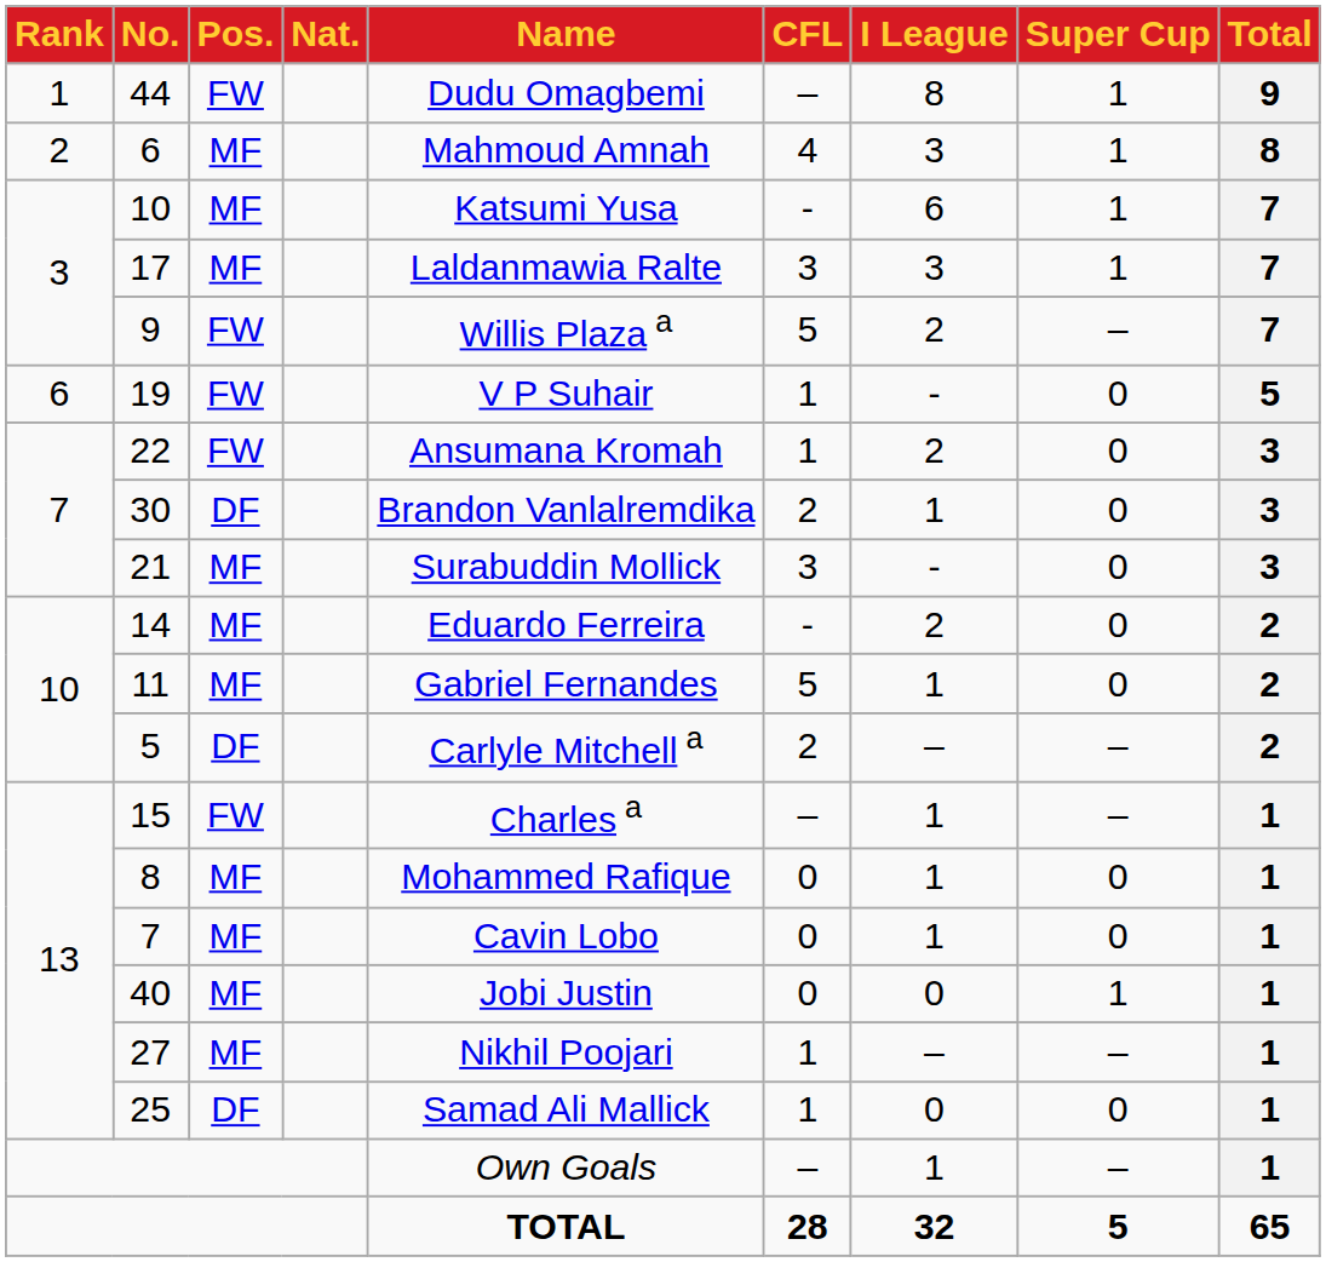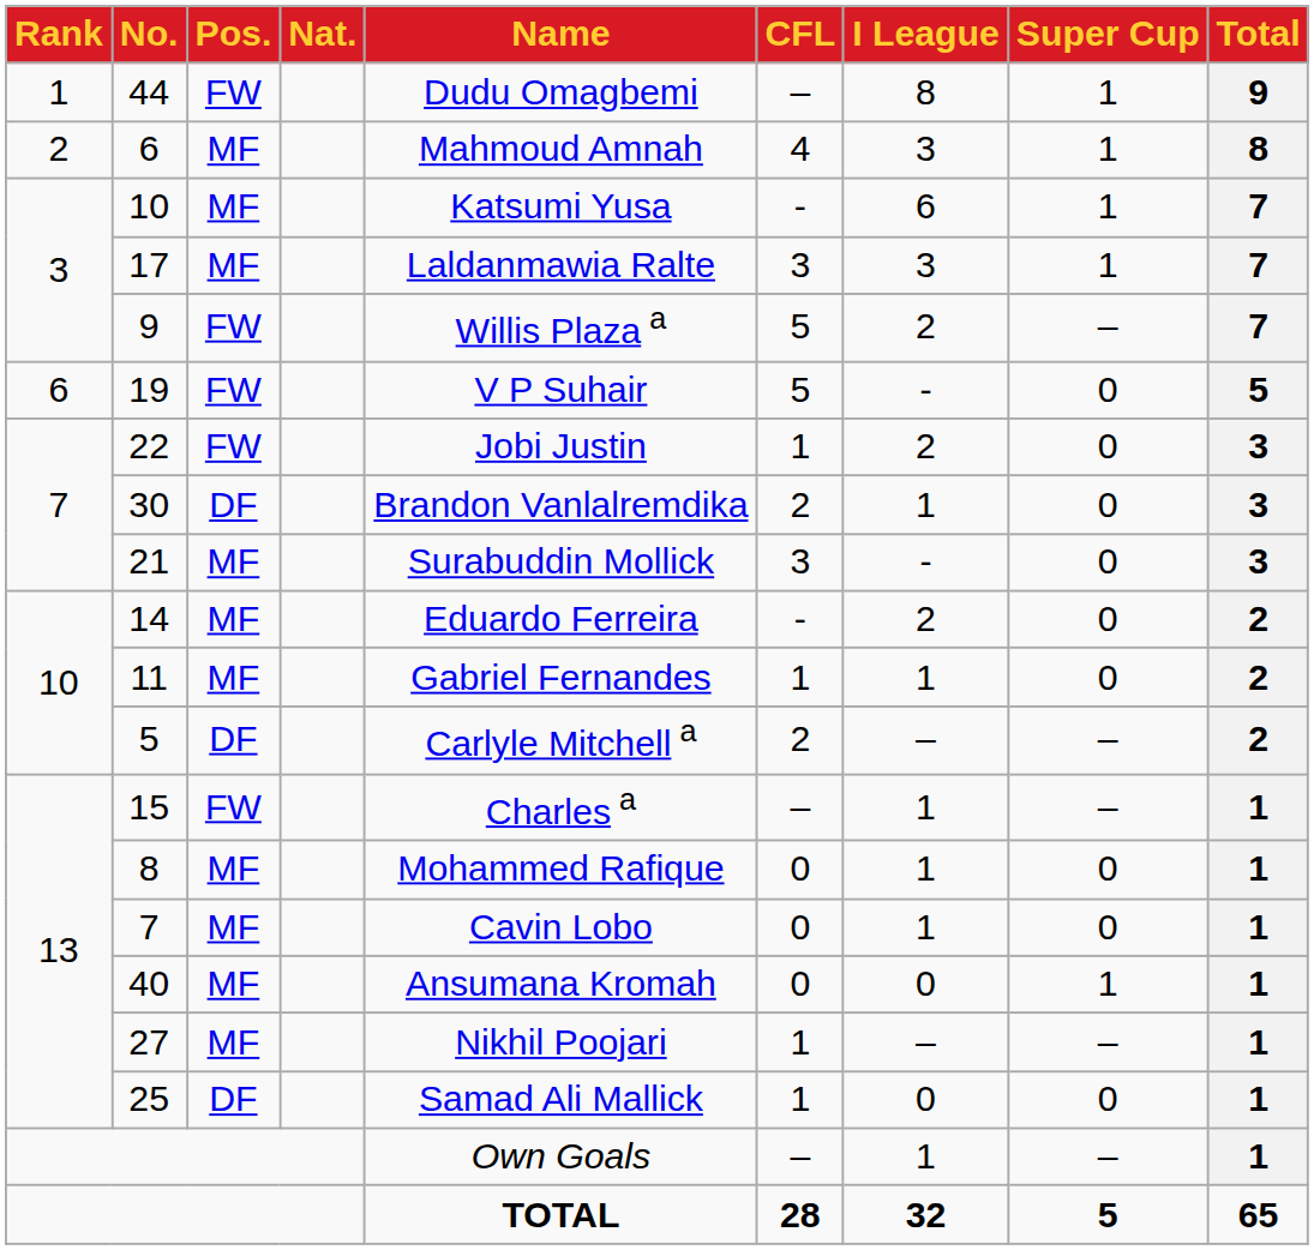 <table class="wikitable" style="text-align:center;">
 <tr>
 <th style="background:#d71a23; color:#ffcd31; text-align:center;">Rank</th>
 <th style="background:#d71a23; color:#ffcd31; text-align:center;">No.</th>
 <th style="background:#d71a23; color:#ffcd31; text-align:center;">Pos.</th>
 <th style="background:#d71a23; color:#ffcd31; text-align:center;">Nat.</th>
 <th style="background:#d71a23; color:#ffcd31; text-align:center;">Name</th>
 <th style="background:#d71a23; color:#ffcd31; text-align:center;">CFL</th>
 <th style="background:#d71a23; color:#ffcd31; text-align:center;">I League</th>
 <th style="background:#d71a23; color:#ffcd31; text-align:center;">Super Cup</th>
 <th style="background:#d71a23; color:#ffcd31; text-align:center;">Total</th>
 </tr>
 <tr>
 <td rowspan="1">1</td>
 <td>44</td>
 <td><a href='#'>FW</a></td>
 <td></td>
 <td><a href='#'>Dudu Omagbemi</a></td>
 <td>–</td>
 <td>8</td>
 <td>1</td>
 <th scope="col"><strong>9</strong></th>
 </tr>
 <tr>
 <td rowspan="1">2</td>
 <td>6</td>
 <td><a href='#'>MF</a></td>
 <td></td>
 <td><a href='#'>Mahmoud Amnah</a></td>
 <td>4</td>
 <td>3</td>
 <td>1</td>
 <th scope="col"><strong>8</strong></th>
 </tr>
 <tr>
 <td rowspan="3">3</td>
 <td>10</td>
 <td><a href='#'>MF</a></td>
 <td></td>
 <td><a href='#'>Katsumi Yusa</a></td>
 <td>-</td>
 <td>6</td>
 <td>1</td>
 <th scope="col"><strong>7</strong></th>
 </tr>
 <tr>
 <td>17</td>
 <td><a href='#'>MF</a></td>
 <td></td>
 <td><a href='#'>Laldanmawia Ralte</a></td>
 <td>3</td>
 <td>3</td>
 <td>1</td>
 <th scope="col"><strong>7</strong></th>
 </tr>
 <tr>
 <td>9</td>
 <td><a href='#'>FW</a></td>
 <td></td>
 <td><a href='#'>Willis Plaza</a><sup> a</sup></td>
 <td>5</td>
 <td>2</td>
 <td>–</td>
 <th scope="col"><strong>7</strong></th>
 </tr>
 <tr>
 <td rowspan="1">6</td>
 <td>19</td>
 <td><a href='#'>FW</a></td>
 <td></td>
 <td><a href='#'>V P Suhair</a></td>
-<td>1</td>
+<td>5</td>
 <td>-</td>
 <td>0</td>
 <th scope="col"><strong>5</strong></th>
 </tr>
 <tr>
 <td rowspan="3">7</td>
 <td>22</td>
 <td><a href='#'>FW</a></td>
 <td></td>
-<td><a href='#'>Ansumana Kromah</a></td>
+<td><a href='#'>Jobi Justin</a></td>
 <td>1</td>
 <td>2</td>
 <td>0</td>
 <th scope="col"><strong>3</strong></th>
 </tr>
 <tr>
 <td>30</td>
 <td><a href='#'>DF</a></td>
 <td></td>
 <td><a href='#'>Brandon Vanlalremdika</a></td>
 <td>2</td>
 <td>1</td>
 <td>0</td>
 <th scope="col"><strong>3</strong></th>
 </tr>
 <tr>
 <td>21</td>
 <td><a href='#'>MF</a></td>
 <td></td>
 <td><a href='#'>Surabuddin Mollick</a></td>
 <td>3</td>
 <td>-</td>
 <td>0</td>
 <th scope="col"><strong>3</strong></th>
 </tr>
 <tr>
 <td rowspan="3">10</td>
 <td>14</td>
 <td><a href='#'>MF</a></td>
 <td></td>
 <td><a href='#'>Eduardo Ferreira</a></td>
 <td>-</td>
 <td>2</td>
 <td>0</td>
 <th scope="col"><strong>2</strong></th>
 </tr>
 <tr>
 <td>11</td>
 <td><a href='#'>MF</a></td>
 <td></td>
 <td><a href='#'>Gabriel Fernandes</a></td>
-<td>5</td>
+<td>1</td>
 <td>1</td>
 <td>0</td>
 <th scope="col"><strong>2</strong></th>
 </tr>
 <tr>
 <td>5</td>
 <td><a href='#'>DF</a></td>
 <td></td>
 <td><a href='#'>Carlyle Mitchell</a><sup> a</sup></td>
 <td>2</td>
 <td>–</td>
 <td>–</td>
 <th scope="col"><strong>2</strong></th>
 </tr>
 <tr>
 <td rowspan="6">13</td>
 <td>15</td>
 <td><a href='#'>FW</a></td>
 <td></td>
 <td><a href='#'>Charles</a><sup> a</sup></td>
 <td>–</td>
 <td>1</td>
 <td>–</td>
 <th scope="col"><strong>1</strong></th>
 </tr>
 <tr>
 <td>8</td>
 <td><a href='#'>MF</a></td>
 <td></td>
 <td><a href='#'>Mohammed Rafique</a></td>
 <td>0</td>
 <td>1</td>
 <td>0</td>
 <th scope="col"><strong>1</strong></th>
 </tr>
 <tr>
 <td>7</td>
 <td><a href='#'>MF</a></td>
 <td></td>
 <td><a href='#'>Cavin Lobo</a></td>
 <td>0</td>
 <td>1</td>
 <td>0</td>
 <th scope="col"><strong>1</strong></th>
 </tr>
 <tr>
 <td>40</td>
 <td><a href='#'>MF</a></td>
 <td></td>
-<td><a href='#'>Jobi Justin</a></td>
+<td><a href='#'>Ansumana Kromah</a></td>
 <td>0</td>
 <td>0</td>
 <td>1</td>
 <th scope="col"><strong>1</strong></th>
 </tr>
 <tr>
 <td>27</td>
 <td><a href='#'>MF</a></td>
 <td></td>
 <td><a href='#'>Nikhil Poojari</a></td>
 <td>1</td>
 <td>–</td>
 <td>–</td>
 <th scope="col"><strong>1</strong></th>
 </tr>
 <tr>
 <td>25</td>
 <td><a href='#'>DF</a></td>
 <td></td>
 <td><a href='#'>Samad Ali Mallick</a></td>
 <td>1</td>
 <td>0</td>
 <td>0</td>
 <th scope="col"><strong>1</strong></th>
 </tr>
 <tr>
 <td colspan="4"></td>
 <td><em>Own Goals</em></td>
 <td>–</td>
 <td>1</td>
 <td>–</td>
 <th scope="col"><strong>1</strong></th>
 </tr>
 <tr>
 <td colspan="4"></td>
 <td><strong>TOTAL</strong></td>
 <td><strong>28</strong></td>
 <td><strong>32</strong></td>
 <td><strong>5</strong></td>
 <td><strong>65</strong></td>
 </tr>
 </table>
